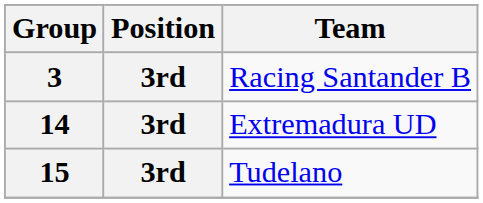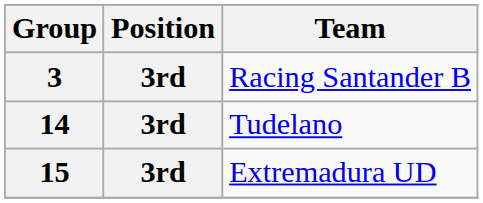 <table class="wikitable">
 <tr>
 <th>Group</th>
 <th>Position</th>
 <th>Team</th>
 </tr>
 <tr>
 <th>3</th>
 <th>3rd</th>
 <td><a href='#'>Racing Santander B</a></td>
 </tr>
 <tr>
 <th>14</th>
 <th>3rd</th>
-<td><a href='#'>Extremadura UD</a></td>
+<td><a href='#'>Tudelano</a></td>
 </tr>
 <tr>
 <th>15</th>
 <th>3rd</th>
-<td><a href='#'>Tudelano</a></td>
+<td><a href='#'>Extremadura UD</a></td>
 </tr>
 <tr>
 </tr>
 </table>
